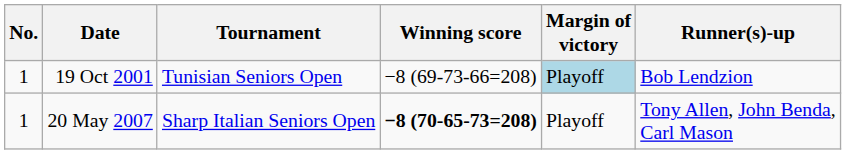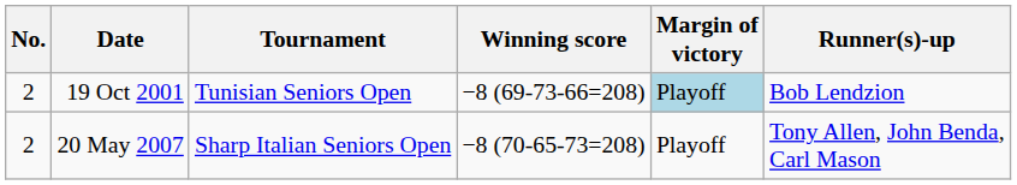 <table class="wikitable" style="font-size:95%;">
 <tr>
 <th>No.</th>
 <th>Date</th>
 <th>Tournament</th>
 <th>Winning score</th>
 <th>Margin of<br>victory</th>
 <th>Runner(s)-up</th>
 </tr>
 <tr>
-<td align=center>1</td>
+<td align=center>2</td>
 <td align=right>19 Oct <a href='#'>2001</a></td>
 <td><a href='#'>Tunisian Seniors Open</a></td>
 <td>−8 (69-73-66=208)</td>
 <td style="background: lightblue;">Playoff</td>
 <td> <a href='#'>Bob Lendzion</a></td>
 </tr>
 <tr>
-<td align=center>1</td>
+<td align=center>2</td>
 <td align=right>20 May <a href='#'>2007</a></td>
 <td><a href='#'>Sharp Italian Seniors Open</a></td>
-<td><strong>−8 (70-65-73=208)</strong></td>
+<td>−8 (70-65-73=208)</td>
 <td>Playoff</td>
 <td> <a href='#'>Tony Allen</a>,  <a href='#'>John Benda</a>,<br> <a href='#'>Carl Mason</a></td>
 </tr>
 </table>
